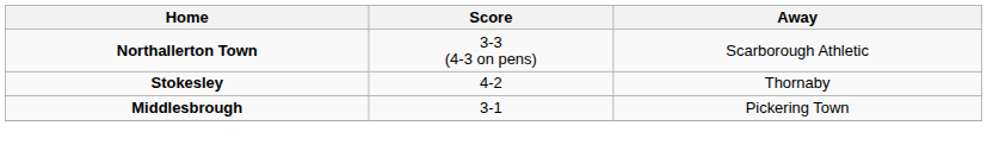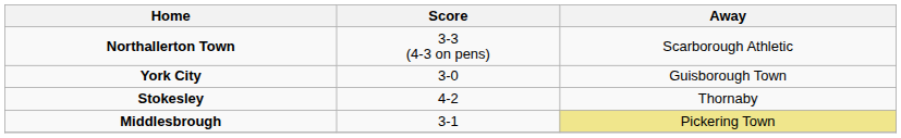 <table class="wikitable " style="text-align:center; width:80%;">
 <tr>
 <th>Home</th>
 <th>Score</th>
 <th>Away</th>
 </tr>
 <tr>
 <td><strong>Northallerton Town</strong></td>
 <td>3-3<br>(4-3 on pens)</td>
 <td>Scarborough Athletic</td>
 </tr>
 <tr>
+<td><strong>York City</strong></td>
+<td>3-0</td>
+<td>Guisborough Town</td>
+</tr>
+<tr>
 <td><strong>Stokesley</strong></td>
 <td>4-2</td>
 <td>Thornaby</td>
 </tr>
 <tr>
 <td><strong>Middlesbrough</strong></td>
 <td>3-1</td>
-<td>Pickering Town</td>
+<td style="background: khaki;">Pickering Town</td>
 </tr>
 <tr>
 </tr>
 <tr>
 </tr>
 </table>
